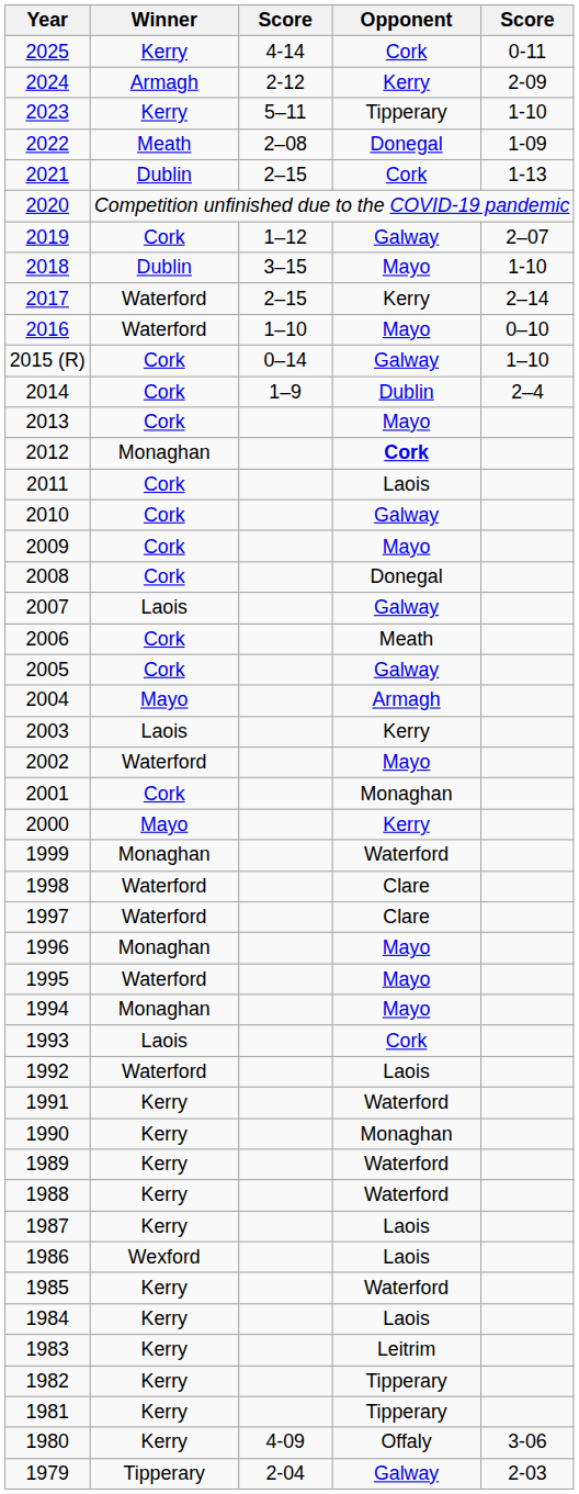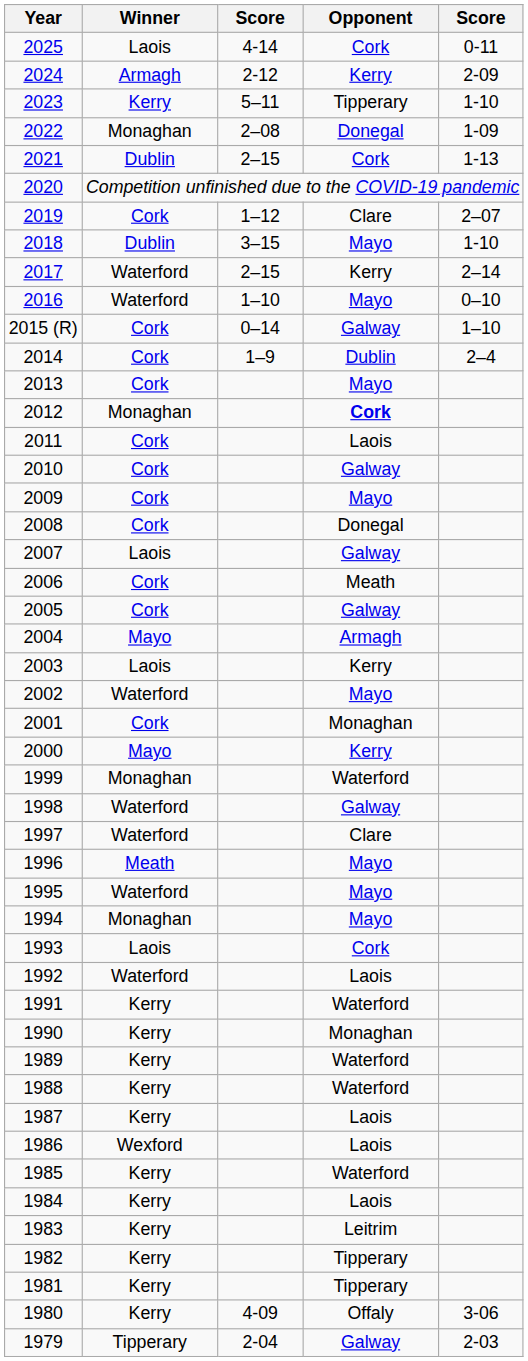 <table class="wikitable" style="text-align:center;">
 <tr>
 <th>Year</th>
 <th>Winner</th>
 <th>Score</th>
 <th>Opponent</th>
 <th>Score</th>
 </tr>
 <tr>
 <td><a href='#'>2025</a></td>
-<td><a href='#'>Kerry</a></td>
+<td>Laois</td>
 <td>4-14</td>
 <td><a href='#'>Cork</a></td>
 <td>0-11</td>
 </tr>
 <tr>
 <td><a href='#'>2024</a></td>
 <td><a href='#'>Armagh</a></td>
 <td>2-12</td>
 <td><a href='#'>Kerry</a></td>
 <td>2-09</td>
 </tr>
 <tr>
 <td><a href='#'>2023</a></td>
 <td><a href='#'>Kerry</a></td>
 <td>5–11</td>
 <td>Tipperary</td>
 <td>1-10</td>
 </tr>
 <tr>
 <td><a href='#'>2022</a></td>
-<td><a href='#'>Meath</a></td>
+<td>Monaghan</td>
 <td>2–08</td>
 <td><a href='#'>Donegal</a></td>
 <td>1-09</td>
 </tr>
 <tr>
 <td><a href='#'>2021</a></td>
 <td><a href='#'>Dublin</a></td>
 <td>2–15</td>
 <td><a href='#'>Cork</a></td>
 <td>1-13</td>
 </tr>
 <tr>
 <td><a href='#'>2020</a></td>
 <td colspan="4"><em> Competition unfinished due to the <a href='#'>COVID-19 pandemic</a></em></td>
 </tr>
 <tr>
 <td><a href='#'>2019</a></td>
 <td><a href='#'>Cork</a></td>
 <td>1–12</td>
-<td><a href='#'>Galway</a></td>
+<td>Clare</td>
 <td>2–07</td>
 </tr>
 <tr>
 <td><a href='#'>2018</a></td>
 <td><a href='#'>Dublin</a></td>
 <td>3–15</td>
 <td><a href='#'>Mayo</a></td>
 <td>1-10</td>
 </tr>
 <tr>
 <td><a href='#'>2017</a></td>
 <td>Waterford</td>
 <td>2–15</td>
 <td>Kerry</td>
 <td>2–14</td>
 </tr>
 <tr>
 <td><a href='#'>2016</a></td>
 <td>Waterford</td>
 <td>1–10</td>
 <td><a href='#'>Mayo</a></td>
 <td>0–10</td>
 </tr>
 <tr>
 <td>2015 (R)</td>
 <td><a href='#'>Cork</a></td>
 <td>0–14</td>
 <td><a href='#'>Galway</a></td>
 <td>1–10</td>
 </tr>
 <tr>
 <td>2014</td>
 <td><a href='#'>Cork</a></td>
 <td>1–9</td>
 <td><a href='#'>Dublin</a></td>
 <td>2–4</td>
 </tr>
 <tr>
 <td>2013</td>
 <td><a href='#'>Cork</a></td>
 <td></td>
 <td><a href='#'>Mayo</a></td>
 <td></td>
 </tr>
 <tr>
 <td>2012</td>
 <td>Monaghan</td>
 <td></td>
 <td><strong><a href='#'>Cork</a></strong></td>
 <td></td>
 </tr>
 <tr>
 <td>2011</td>
 <td><a href='#'>Cork</a></td>
 <td></td>
 <td>Laois</td>
 <td></td>
 </tr>
 <tr>
 <td>2010</td>
 <td><a href='#'>Cork</a></td>
 <td></td>
 <td><a href='#'>Galway</a></td>
 <td></td>
 </tr>
 <tr>
 <td>2009</td>
 <td><a href='#'>Cork</a></td>
 <td></td>
 <td><a href='#'>Mayo</a></td>
 <td></td>
 </tr>
 <tr>
 <td>2008</td>
 <td><a href='#'>Cork</a></td>
 <td></td>
 <td>Donegal</td>
 <td></td>
 </tr>
 <tr>
 <td>2007</td>
 <td>Laois</td>
 <td></td>
 <td><a href='#'>Galway</a></td>
 <td></td>
 </tr>
 <tr>
 <td>2006</td>
 <td><a href='#'>Cork</a></td>
 <td></td>
 <td>Meath</td>
 <td></td>
 </tr>
 <tr>
 <td>2005</td>
 <td><a href='#'>Cork</a></td>
 <td></td>
 <td><a href='#'>Galway</a></td>
 <td></td>
 </tr>
 <tr>
 <td>2004</td>
 <td><a href='#'>Mayo</a></td>
 <td></td>
 <td><a href='#'>Armagh</a></td>
 <td></td>
 </tr>
 <tr>
 <td>2003</td>
 <td>Laois</td>
 <td></td>
 <td>Kerry</td>
 <td></td>
 </tr>
 <tr>
 <td>2002</td>
 <td>Waterford</td>
 <td></td>
 <td><a href='#'>Mayo</a></td>
 <td></td>
 </tr>
 <tr>
 <td>2001</td>
 <td><a href='#'>Cork</a></td>
 <td></td>
 <td>Monaghan</td>
 <td></td>
 </tr>
 <tr>
 <td>2000</td>
 <td><a href='#'>Mayo</a></td>
 <td></td>
 <td><a href='#'>Kerry</a></td>
 <td></td>
 </tr>
 <tr>
 <td>1999</td>
 <td>Monaghan</td>
 <td></td>
 <td>Waterford</td>
 <td></td>
 </tr>
 <tr>
 <td>1998</td>
 <td>Waterford</td>
 <td></td>
-<td>Clare</td>
+<td><a href='#'>Galway</a></td>
 <td></td>
 </tr>
 <tr>
 <td>1997</td>
 <td>Waterford</td>
 <td></td>
 <td>Clare</td>
 <td></td>
 </tr>
 <tr>
 <td>1996</td>
-<td>Monaghan</td>
+<td><a href='#'>Meath</a></td>
 <td></td>
 <td><a href='#'>Mayo</a></td>
 <td></td>
 </tr>
 <tr>
 <td>1995</td>
 <td>Waterford</td>
 <td></td>
 <td><a href='#'>Mayo</a></td>
 <td></td>
 </tr>
 <tr>
 <td>1994</td>
 <td>Monaghan</td>
 <td></td>
 <td><a href='#'>Mayo</a></td>
 <td></td>
 </tr>
 <tr>
 <td>1993</td>
 <td>Laois</td>
 <td></td>
 <td><a href='#'>Cork</a></td>
 <td></td>
 </tr>
 <tr>
 <td>1992</td>
 <td>Waterford</td>
 <td></td>
 <td>Laois</td>
 <td></td>
 </tr>
 <tr>
 <td>1991</td>
 <td>Kerry</td>
 <td></td>
 <td>Waterford</td>
 <td></td>
 </tr>
 <tr>
 <td>1990</td>
 <td>Kerry</td>
 <td></td>
 <td>Monaghan</td>
 <td></td>
 </tr>
 <tr>
 <td>1989</td>
 <td>Kerry</td>
 <td></td>
 <td>Waterford</td>
 <td></td>
 </tr>
 <tr>
 <td>1988</td>
 <td>Kerry</td>
 <td></td>
 <td>Waterford</td>
 <td></td>
 </tr>
 <tr>
 <td>1987</td>
 <td>Kerry</td>
 <td></td>
 <td>Laois</td>
 <td></td>
 </tr>
 <tr>
 <td>1986</td>
 <td>Wexford</td>
 <td></td>
 <td>Laois</td>
 <td></td>
 </tr>
 <tr>
 <td>1985</td>
 <td>Kerry</td>
 <td></td>
 <td>Waterford</td>
 <td></td>
 </tr>
 <tr>
 <td>1984</td>
 <td>Kerry</td>
 <td></td>
 <td>Laois</td>
 <td></td>
 </tr>
 <tr>
 <td>1983</td>
 <td>Kerry</td>
 <td></td>
 <td>Leitrim</td>
 <td></td>
 </tr>
 <tr>
 <td>1982</td>
 <td>Kerry</td>
 <td></td>
 <td>Tipperary</td>
 <td></td>
 </tr>
 <tr>
 <td>1981</td>
 <td>Kerry</td>
 <td></td>
 <td>Tipperary</td>
 <td></td>
 </tr>
 <tr>
 <td>1980</td>
 <td>Kerry</td>
 <td>4-09</td>
 <td>Offaly</td>
 <td>3-06</td>
 </tr>
 <tr>
 <td>1979 </td>
 <td>Tipperary</td>
 <td>2-04</td>
 <td><a href='#'>Galway</a></td>
 <td>2-03</td>
 </tr>
 </table>
